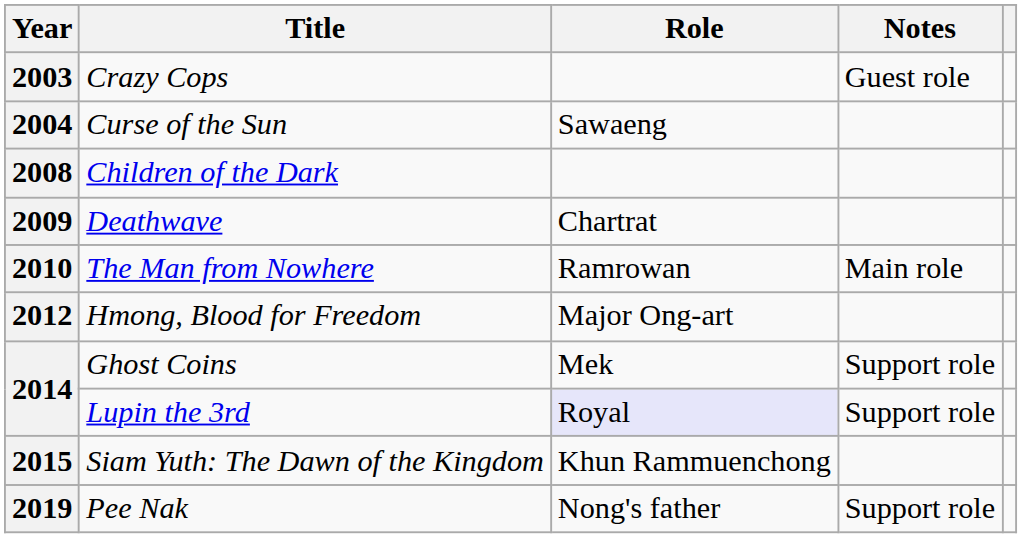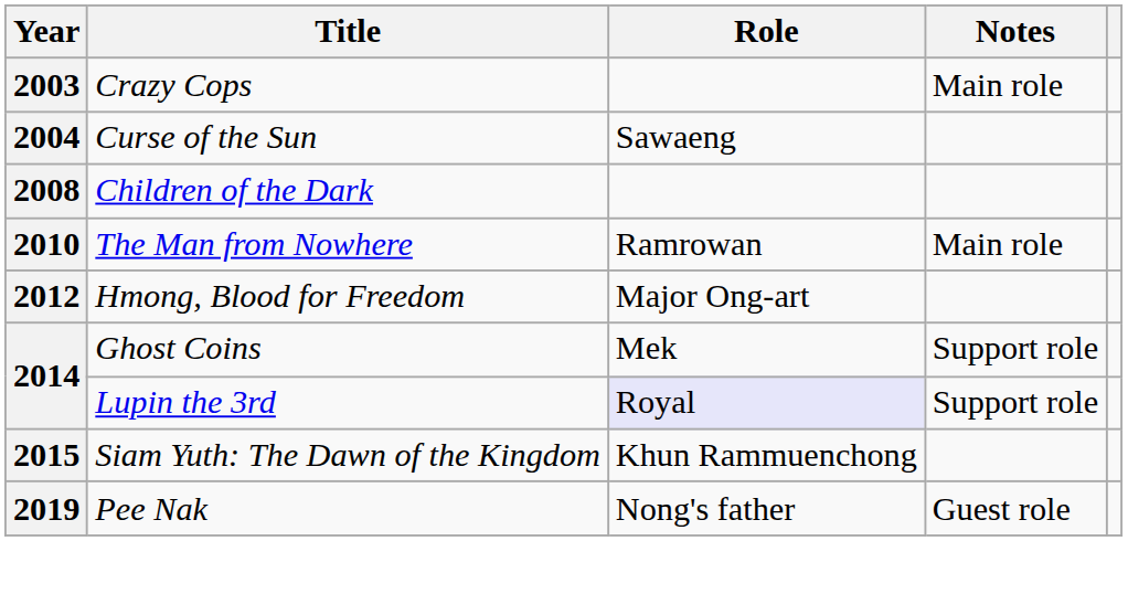 <table class="wikitable sortable plainrowheaders">
 <tr>
 <th scope="col">Year</th>
 <th scope="col">Title</th>
 <th scope="col">Role</th>
 <th class="unsortable" scope="col">Notes</th>
 <th class="unsortable" scope="col"></th>
 </tr>
 <tr>
 <th scope="row">2003</th>
 <td><em>Crazy Cops</em></td>
 <td></td>
-<td>Guest role</td>
+<td>Main role</td>
 <td></td>
 </tr>
 <tr>
 <th scope="row">2004</th>
 <td><em>Curse of the Sun</em></td>
 <td>Sawaeng</td>
 <td></td>
 <td></td>
 </tr>
 <tr>
 <th scope="row">2008</th>
 <td><em><a href='#'>Children of the Dark</a></em></td>
 <td></td>
-<td></td>
-<td></td>
-</tr>
-<tr>
-<th scope="row">2009</th>
-<td><em><a href='#'>Deathwave</a></em></td>
-<td>Chartrat</td>
 <td></td>
 <td></td>
 </tr>
 <tr>
 <th scope="row">2010</th>
 <td><em><a href='#'>The Man from Nowhere</a></em></td>
 <td>Ramrowan</td>
 <td>Main role</td>
 <td></td>
 </tr>
 <tr>
 <th scope="row">2012</th>
 <td><em>Hmong, Blood for Freedom</em></td>
 <td>Major Ong-art</td>
 <td></td>
 <td></td>
 </tr>
 <tr>
 <th scope="row" rowspan="2">2014</th>
 <td><em>Ghost Coins</em></td>
 <td>Mek</td>
 <td>Support role</td>
 <td></td>
 </tr>
 <tr>
 <td><em><a href='#'>Lupin the 3rd</a></em></td>
 <td style="background: lavender;">Royal</td>
 <td>Support role</td>
 <td></td>
 </tr>
 <tr>
 <th scope="row">2015</th>
 <td><em>Siam Yuth: The Dawn of the Kingdom</em></td>
 <td>Khun Rammuenchong</td>
 <td></td>
 <td></td>
 </tr>
 <tr>
 <th scope="row">2019</th>
 <td><em>Pee Nak</em></td>
 <td>Nong's father</td>
-<td>Support role</td>
+<td>Guest role</td>
 <td></td>
 </tr>
 </table>
